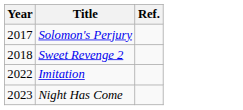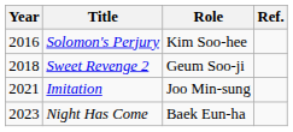 <table class="wikitable">
 <tr>
 <th>Year</th>
 <th>Title</th>
+<th>Role</th>
 <th>Ref.</th>
 </tr>
 <tr>
-<td>2017</td>
+<td>2016</td>
 <td><em><a href='#'>Solomon's Perjury</a></em></td>
+<td>Kim Soo-hee</td>
 <td></td>
 </tr>
 <tr>
 <td>2018</td>
 <td><em><a href='#'>Sweet Revenge 2</a></em></td>
+<td>Geum Soo-ji</td>
 <td></td>
 </tr>
 <tr>
-<td>2022</td>
+<td>2021</td>
 <td><em><a href='#'>Imitation</a></em></td>
+<td>Joo Min-sung</td>
 <td></td>
 </tr>
 <tr>
 <td>2023</td>
 <td><em>Night Has Come</em></td>
+<td>Baek Eun-ha</td>
 <td></td>
 </tr>
 </table>
